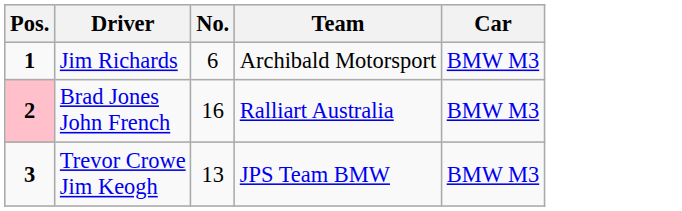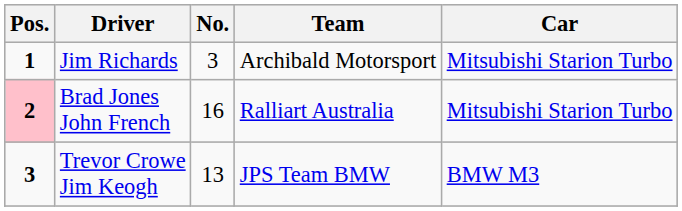 <table class="wikitable" style="font-size: 90%">
 <tr>
 <th>Pos.</th>
 <th>Driver</th>
 <th>No.</th>
 <th>Team</th>
 <th>Car</th>
 </tr>
 <tr>
 <td align="center"><strong>1</strong></td>
 <td> <a href='#'>Jim Richards</a></td>
-<td align="center">6</td>
+<td align="center">3</td>
 <td>Archibald Motorsport</td>
-<td><a href='#'>BMW M3</a></td>
+<td><a href='#'>Mitsubishi Starion Turbo</a></td>
 </tr>
 <tr>
 <td align="center" style="background: pink;"><strong>2</strong></td>
 <td> <a href='#'>Brad Jones</a><br>  <a href='#'>John French</a></td>
 <td align="center">16</td>
 <td><a href='#'>Ralliart Australia</a></td>
-<td><a href='#'>BMW M3</a></td>
+<td><a href='#'>Mitsubishi Starion Turbo</a></td>
 </tr>
 <tr>
 <td align="center"><strong>3</strong></td>
 <td> <a href='#'>Trevor Crowe</a><br>  <a href='#'>Jim Keogh</a></td>
 <td align="center">13</td>
 <td><a href='#'>JPS Team BMW</a></td>
 <td><a href='#'>BMW M3</a></td>
 </tr>
 </table>
